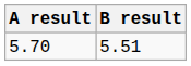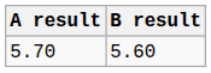 <table class="wikitable" border="1" align="upright">
 <tr>
 <th>A result</th>
 <th>B result</th>
 </tr>
 <tr>
 <td>5.70</td>
-<td>5.51</td>
+<td>5.60</td>
 </tr>
 </table>
